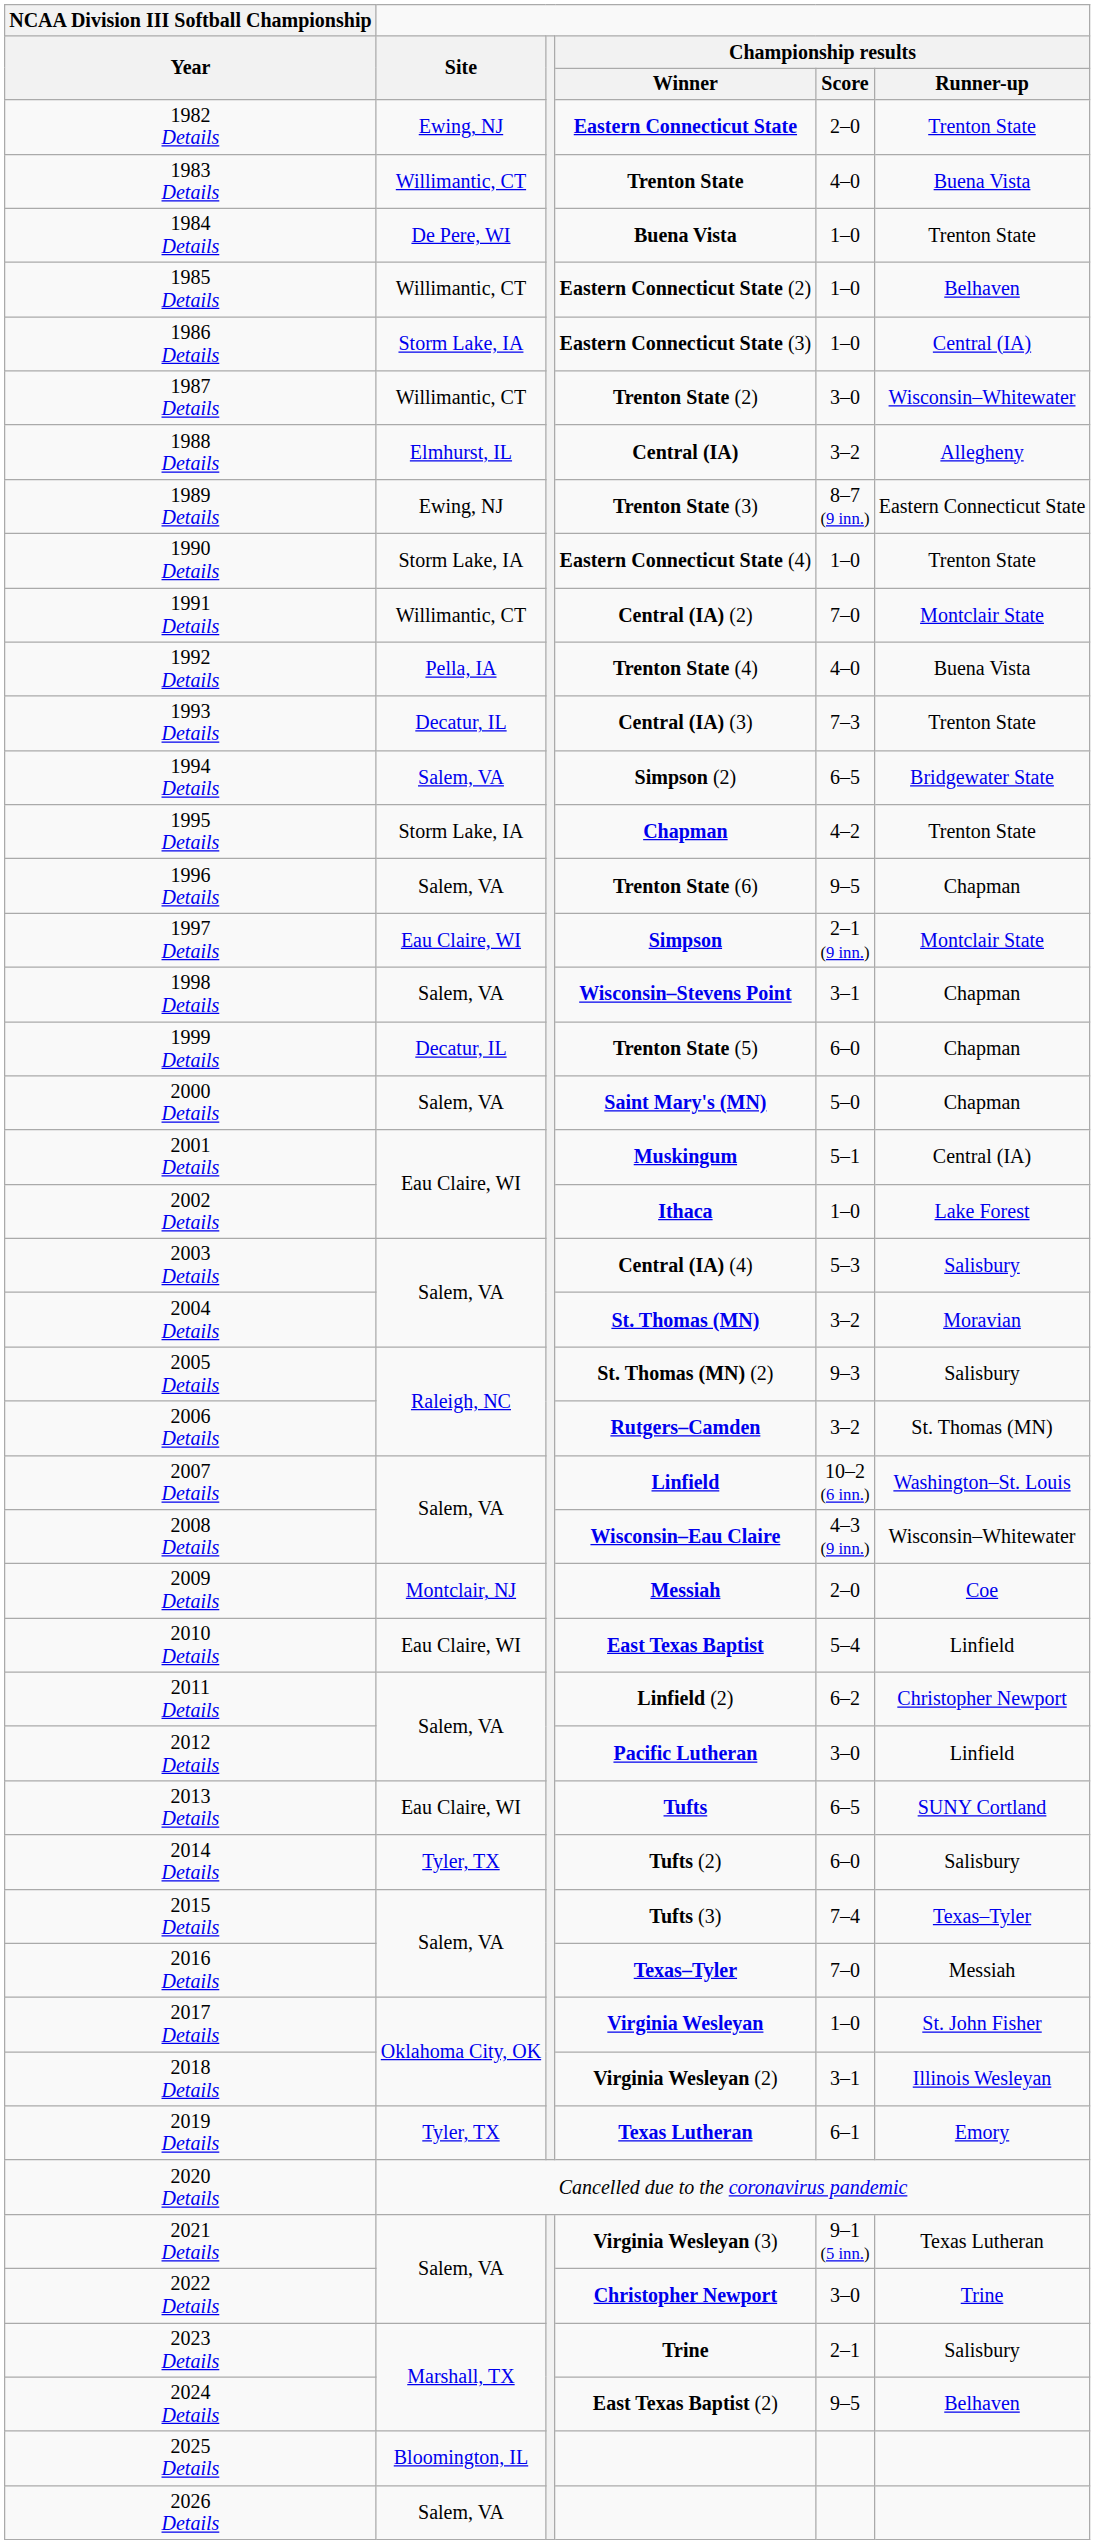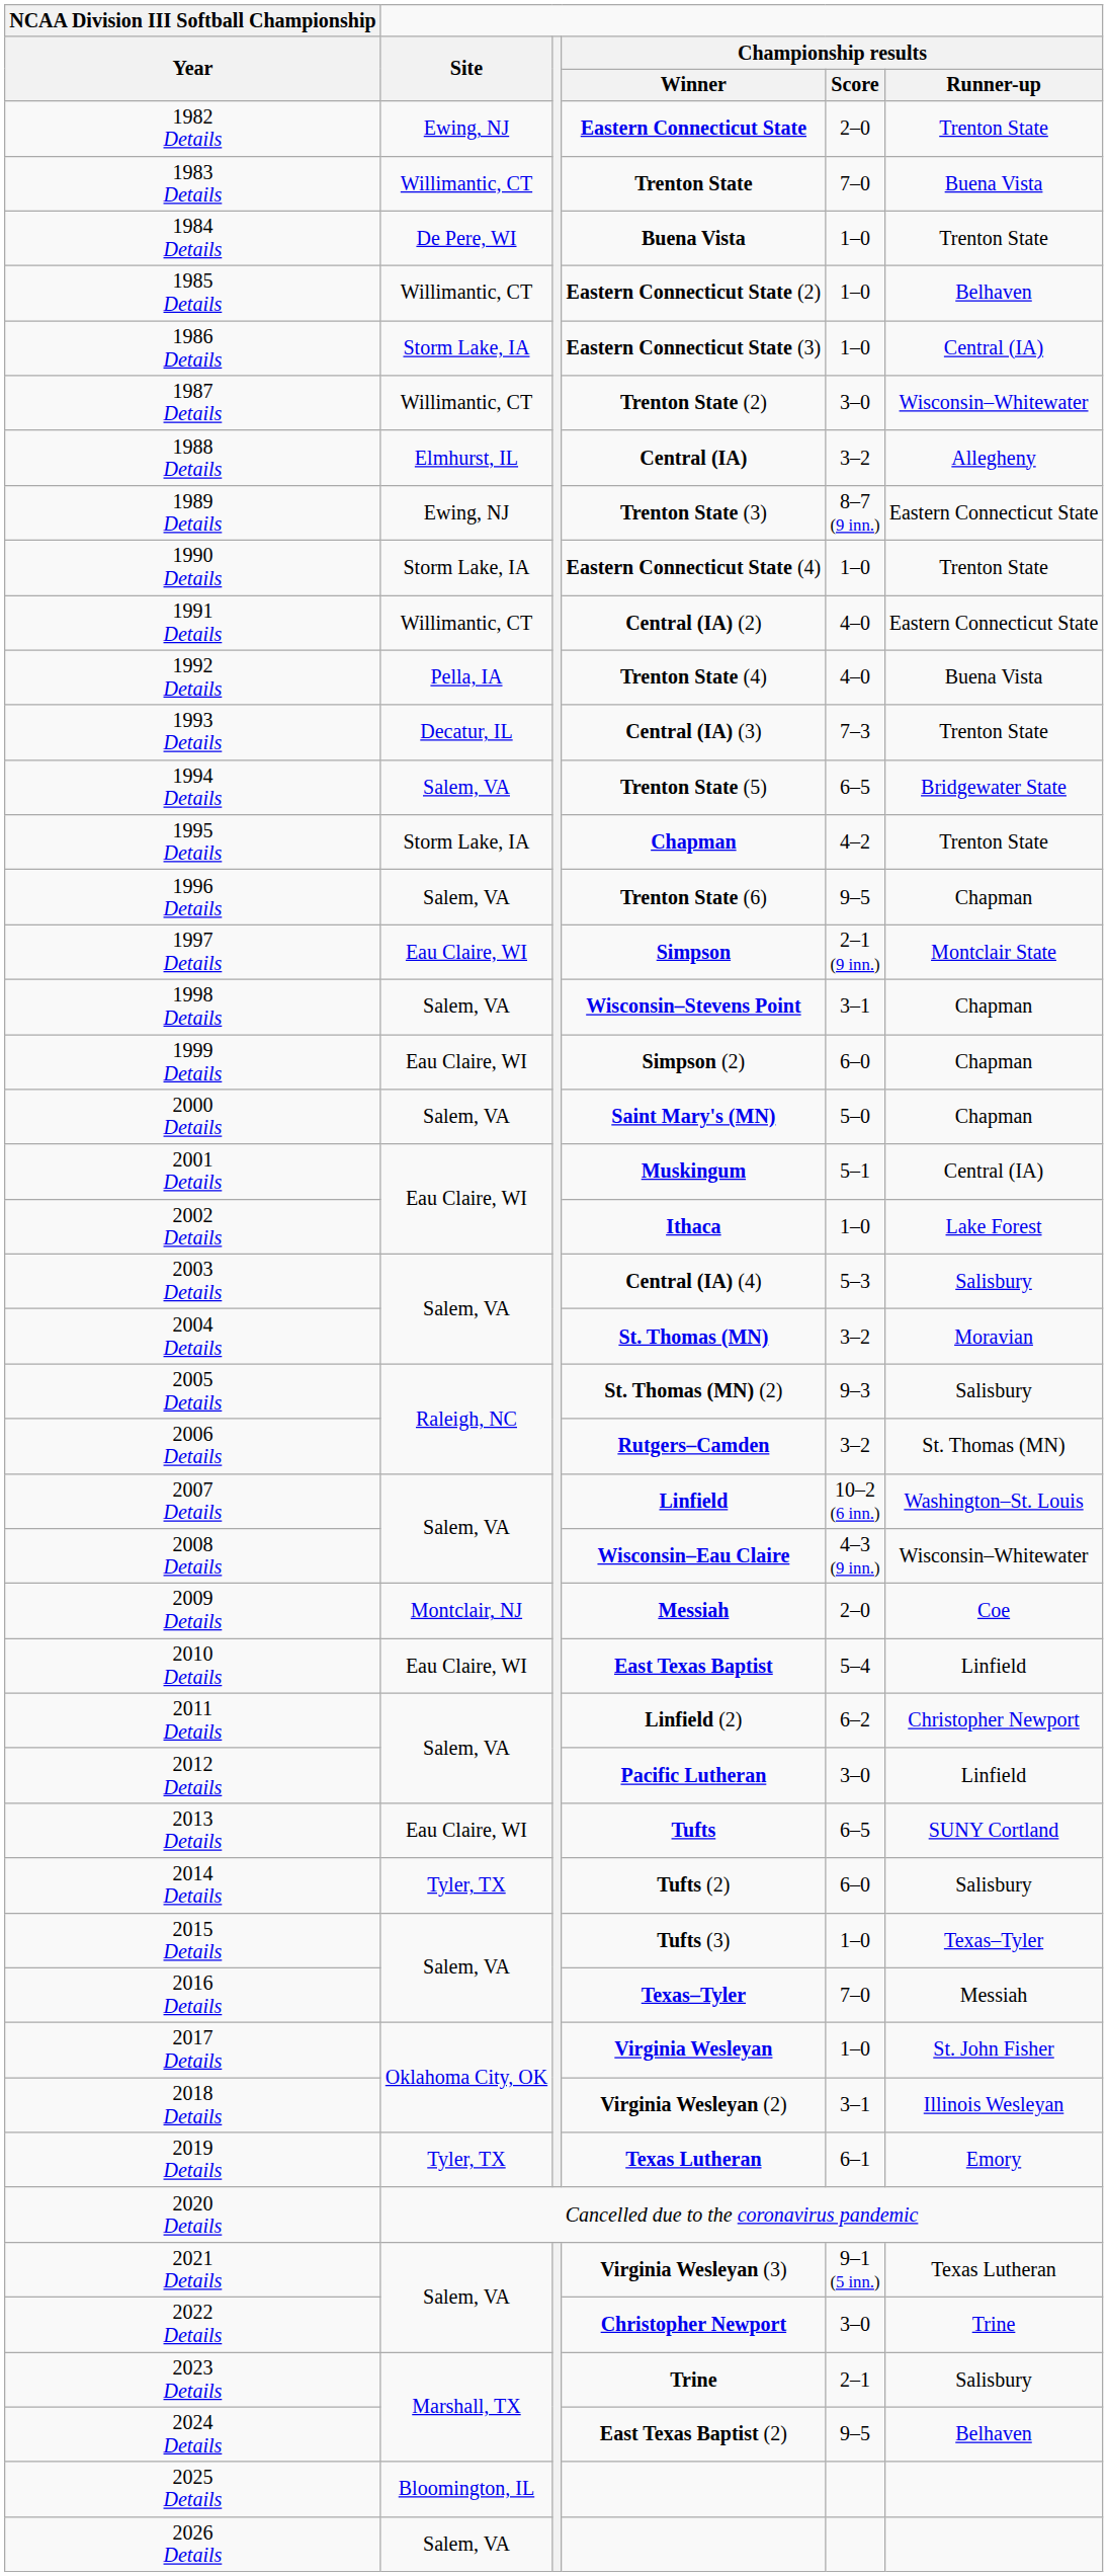 <table class="wikitable" style="text-align:center">
 <tr>
 <th style=>NCAA Division III Softball Championship</th>
 </tr>
 <tr>
 <th rowspan="2">Year</th>
 <th rowspan="2">Site</th>
 <th rowspan="40"></th>
 <th colspan=4>Championship results</th>
 </tr>
 <tr>
 <th>Winner</th>
 <th>Score</th>
 <th>Runner-up</th>
 </tr>
 <tr>
 <td>1982<br><em><a href='#'>Details</a></em></td>
 <td><a href='#'>Ewing, NJ</a></td>
 <td><strong><a href='#'>Eastern Connecticut State</a></strong></td>
 <td>2–0</td>
 <td><a href='#'>Trenton State</a></td>
 </tr>
 <tr>
 <td>1983<br><em><a href='#'>Details</a></em></td>
 <td><a href='#'>Willimantic, CT</a></td>
 <td><strong>Trenton State</strong></td>
-<td>4–0</td>
+<td>7–0</td>
 <td><a href='#'>Buena Vista</a></td>
 </tr>
 <tr>
 <td>1984<br><em><a href='#'>Details</a></em></td>
 <td><a href='#'>De Pere, WI</a></td>
 <td><strong>Buena Vista</strong></td>
 <td>1–0</td>
 <td>Trenton State</td>
 </tr>
 <tr>
 <td>1985<br><em><a href='#'>Details</a></em></td>
 <td>Willimantic, CT</td>
 <td><strong>Eastern Connecticut State</strong> (2)</td>
 <td>1–0</td>
 <td><a href='#'>Belhaven</a></td>
 </tr>
 <tr>
 <td>1986<br><em><a href='#'>Details</a></em></td>
 <td><a href='#'>Storm Lake, IA</a></td>
 <td><strong>Eastern Connecticut State</strong> (3)</td>
 <td>1–0</td>
 <td><a href='#'>Central (IA)</a></td>
 </tr>
 <tr>
 <td>1987<br><em><a href='#'>Details</a></em></td>
 <td>Willimantic, CT</td>
 <td><strong>Trenton State</strong> (2)</td>
 <td>3–0</td>
 <td><a href='#'>Wisconsin–Whitewater</a></td>
 </tr>
 <tr>
 <td>1988<br><em><a href='#'>Details</a></em></td>
 <td><a href='#'>Elmhurst, IL</a></td>
 <td><strong>Central (IA)</strong></td>
 <td>3–2</td>
 <td><a href='#'>Allegheny</a></td>
 </tr>
 <tr>
 <td>1989<br><em><a href='#'>Details</a></em></td>
 <td>Ewing, NJ</td>
 <td><strong>Trenton State</strong> (3)</td>
 <td>8–7<br><small>(<a href='#'>9 inn.</a>)</small></td>
 <td>Eastern Connecticut State</td>
 </tr>
 <tr>
 <td>1990<br><em><a href='#'>Details</a></em></td>
 <td>Storm Lake, IA</td>
 <td><strong>Eastern Connecticut State</strong> (4)</td>
 <td>1–0</td>
 <td>Trenton State</td>
 </tr>
 <tr>
 <td>1991<br><em><a href='#'>Details</a></em></td>
 <td>Willimantic, CT</td>
 <td><strong>Central (IA)</strong> (2)</td>
-<td>7–0</td>
-<td><a href='#'>Montclair State</a></td>
+<td>4–0</td>
+<td>Eastern Connecticut State</td>
 </tr>
 <tr>
 <td>1992<br><em><a href='#'>Details</a></em></td>
 <td><a href='#'>Pella, IA</a></td>
 <td><strong>Trenton State</strong> (4)</td>
 <td>4–0</td>
 <td>Buena Vista</td>
 </tr>
 <tr>
 <td>1993<br><em><a href='#'>Details</a></em></td>
 <td><a href='#'>Decatur, IL</a></td>
 <td><strong>Central (IA)</strong> (3)</td>
 <td>7–3</td>
 <td>Trenton State</td>
 </tr>
 <tr>
 <td>1994<br><em><a href='#'>Details</a></em></td>
 <td><a href='#'>Salem, VA</a></td>
-<td><strong>Simpson</strong> (2)</td>
+<td><strong>Trenton State</strong> (5)</td>
 <td>6–5</td>
 <td><a href='#'>Bridgewater State</a></td>
 </tr>
 <tr>
 <td>1995<br><em><a href='#'>Details</a></em></td>
 <td>Storm Lake, IA</td>
 <td><strong><a href='#'>Chapman</a></strong></td>
 <td>4–2</td>
 <td>Trenton State</td>
 </tr>
 <tr>
 <td>1996<br><em><a href='#'>Details</a></em></td>
 <td>Salem, VA</td>
 <td><strong>Trenton State</strong> (6)</td>
 <td>9–5</td>
 <td>Chapman</td>
 </tr>
 <tr>
 <td>1997<br><em><a href='#'>Details</a></em></td>
 <td><a href='#'>Eau Claire, WI</a></td>
 <td><strong><a href='#'>Simpson</a></strong></td>
 <td>2–1<br><small>(<a href='#'>9 inn.</a>)</small></td>
 <td><a href='#'>Montclair State</a></td>
 </tr>
 <tr>
 <td>1998<br><em><a href='#'>Details</a></em></td>
 <td>Salem, VA</td>
 <td><strong><a href='#'>Wisconsin–Stevens Point</a></strong></td>
 <td>3–1</td>
 <td>Chapman</td>
 </tr>
 <tr>
 <td>1999<br><em><a href='#'>Details</a></em></td>
-<td><a href='#'>Decatur, IL</a></td>
-<td><strong>Trenton State</strong> (5)</td>
+<td>Eau Claire, WI</td>
+<td><strong>Simpson</strong> (2)</td>
 <td>6–0</td>
 <td>Chapman</td>
 </tr>
 <tr>
 <td>2000<br><em><a href='#'>Details</a></em></td>
 <td>Salem, VA</td>
 <td><strong><a href='#'>Saint Mary's (MN)</a></strong></td>
 <td>5–0</td>
 <td>Chapman</td>
 </tr>
 <tr>
 <td>2001<br><em><a href='#'>Details</a></em></td>
 <td rowspan="2">Eau Claire, WI</td>
 <td><strong><a href='#'>Muskingum</a></strong></td>
 <td>5–1</td>
 <td>Central (IA)</td>
 </tr>
 <tr>
 <td>2002<br><em><a href='#'>Details</a></em></td>
 <td><strong><a href='#'>Ithaca</a></strong></td>
 <td>1–0</td>
 <td><a href='#'>Lake Forest</a></td>
 </tr>
 <tr>
 <td>2003<br><em><a href='#'>Details</a></em></td>
 <td rowspan="2">Salem, VA</td>
 <td><strong>Central (IA)</strong> (4)</td>
 <td>5–3</td>
 <td><a href='#'>Salisbury</a></td>
 </tr>
 <tr>
 <td>2004<br><em><a href='#'>Details</a></em></td>
 <td><strong><a href='#'>St. Thomas (MN)</a></strong></td>
 <td>3–2</td>
 <td><a href='#'>Moravian</a></td>
 </tr>
 <tr>
 <td>2005<br><em><a href='#'>Details</a></em></td>
 <td rowspan="2"><a href='#'>Raleigh, NC</a></td>
 <td><strong>St. Thomas (MN)</strong> (2)</td>
 <td>9–3</td>
 <td>Salisbury</td>
 </tr>
 <tr>
 <td>2006<br><em><a href='#'>Details</a></em></td>
 <td><strong><a href='#'>Rutgers–Camden</a></strong></td>
 <td>3–2</td>
 <td>St. Thomas (MN)</td>
 </tr>
 <tr>
 <td>2007<br><em><a href='#'>Details</a></em></td>
 <td rowspan="2">Salem, VA</td>
 <td><strong><a href='#'>Linfield</a></strong></td>
 <td>10–2<br><small>(<a href='#'>6 inn.</a>)</small></td>
 <td><a href='#'>Washington–St. Louis</a></td>
 </tr>
 <tr>
 <td>2008<br><em><a href='#'>Details</a></em></td>
 <td><strong><a href='#'>Wisconsin–Eau Claire</a></strong></td>
 <td>4–3<br><small>(<a href='#'>9 inn.</a>)</small></td>
 <td>Wisconsin–Whitewater</td>
 </tr>
 <tr>
 <td>2009<br><em><a href='#'>Details</a></em></td>
 <td><a href='#'>Montclair, NJ</a></td>
 <td><strong><a href='#'>Messiah</a></strong></td>
 <td>2–0</td>
 <td><a href='#'>Coe</a></td>
 </tr>
 <tr>
 <td>2010<br><em><a href='#'>Details</a></em></td>
 <td>Eau Claire, WI</td>
 <td><strong><a href='#'>East Texas Baptist</a></strong></td>
 <td>5–4</td>
 <td>Linfield</td>
 </tr>
 <tr>
 <td>2011<br><em><a href='#'>Details</a></em></td>
 <td rowspan="2">Salem, VA</td>
 <td><strong>Linfield</strong> (2)</td>
 <td>6–2</td>
 <td><a href='#'>Christopher Newport</a></td>
 </tr>
 <tr>
 <td>2012<br><em><a href='#'>Details</a></em></td>
 <td><strong><a href='#'>Pacific Lutheran</a></strong></td>
 <td>3–0</td>
 <td>Linfield</td>
 </tr>
 <tr>
 <td>2013<br><em><a href='#'>Details</a></em></td>
 <td>Eau Claire, WI</td>
 <td><strong><a href='#'>Tufts</a></strong></td>
 <td>6–5</td>
 <td><a href='#'>SUNY Cortland</a></td>
 </tr>
 <tr>
 <td>2014<br><em><a href='#'>Details</a></em></td>
 <td><a href='#'>Tyler, TX</a></td>
 <td><strong>Tufts</strong> (2)</td>
 <td>6–0</td>
 <td>Salisbury</td>
 </tr>
 <tr>
 <td>2015<br><em><a href='#'>Details</a></em></td>
 <td rowspan="2">Salem, VA</td>
 <td><strong>Tufts</strong> (3)</td>
-<td>7–4</td>
+<td>1–0</td>
 <td><a href='#'>Texas–Tyler</a></td>
 </tr>
 <tr>
 <td>2016<br><em><a href='#'>Details</a></em></td>
 <td><strong><a href='#'>Texas–Tyler</a></strong></td>
 <td>7–0</td>
 <td>Messiah</td>
 </tr>
 <tr>
 <td>2017<br><em><a href='#'>Details</a></em></td>
 <td rowspan="2"><a href='#'>Oklahoma City, OK</a></td>
 <td><strong><a href='#'>Virginia Wesleyan</a></strong></td>
 <td>1–0</td>
 <td><a href='#'>St. John Fisher</a></td>
 </tr>
 <tr>
 <td>2018<br><em><a href='#'>Details</a></em></td>
 <td><strong>Virginia Wesleyan</strong> (2)</td>
 <td>3–1</td>
 <td><a href='#'>Illinois Wesleyan</a></td>
 </tr>
 <tr>
 <td>2019<br><em><a href='#'>Details</a></em></td>
 <td><a href='#'>Tyler, TX</a></td>
 <td><strong><a href='#'>Texas Lutheran</a></strong></td>
 <td>6–1</td>
 <td><a href='#'>Emory</a></td>
 </tr>
 <tr>
 <td>2020<br><em><a href='#'>Details</a></em></td>
 <td colspan=5 align=center><em>Cancelled due to the <a href='#'>coronavirus pandemic</a></em></td>
 </tr>
 <tr>
 <td>2021<br><em><a href='#'>Details</a></em></td>
 <td rowspan="2">Salem, VA</td>
 <th rowspan="6"></th>
 <td><strong>Virginia Wesleyan</strong> (3)</td>
 <td>9–1<br><small>(<a href='#'>5 inn.</a>)</small></td>
 <td>Texas Lutheran</td>
 </tr>
 <tr>
 <td>2022<br><em><a href='#'>Details</a></em></td>
 <td><strong><a href='#'>Christopher Newport</a></strong></td>
 <td>3–0</td>
 <td><a href='#'>Trine</a></td>
 </tr>
 <tr>
 <td>2023<br><em><a href='#'>Details</a></em></td>
 <td rowspan="2"><a href='#'>Marshall, TX</a></td>
 <td><strong>Trine</strong></td>
 <td>2–1</td>
 <td>Salisbury</td>
 </tr>
 <tr>
 <td>2024<br><em><a href='#'>Details</a></em></td>
 <td><strong>East Texas Baptist</strong> (2)</td>
 <td>9–5</td>
 <td><a href='#'>Belhaven</a></td>
 </tr>
 <tr>
 <td>2025<br><em><a href='#'>Details</a></em></td>
 <td><a href='#'>Bloomington, IL</a></td>
 <td></td>
 <td></td>
 <td></td>
 </tr>
 <tr>
 <td>2026<br><em><a href='#'>Details</a></em></td>
 <td>Salem, VA</td>
 <td></td>
 <td></td>
 <td></td>
 </tr>
 </table>
